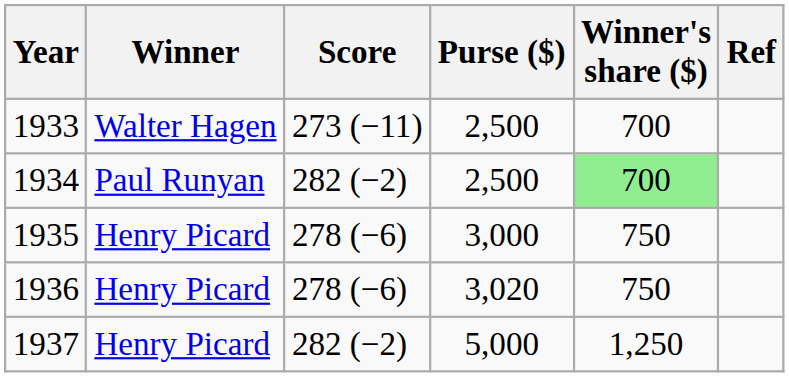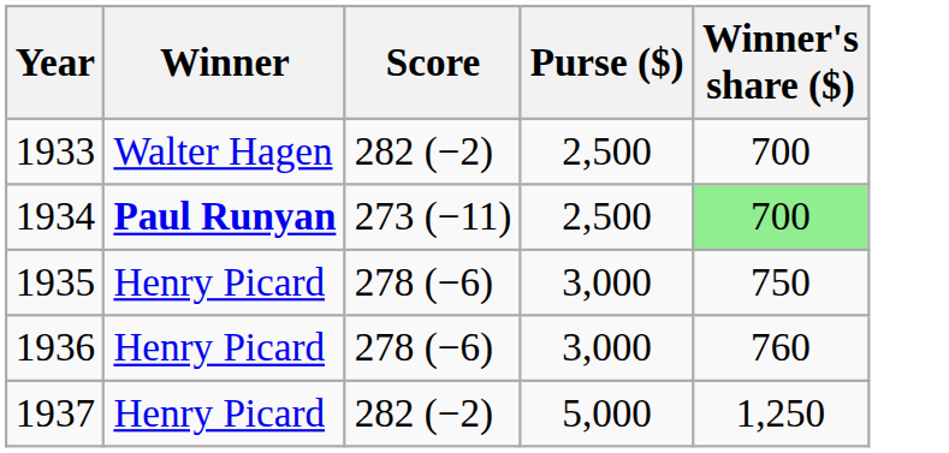 <table class="wikitable" style="font-size:95%">
 <tr>
 <th>Year</th>
 <th>Winner</th>
 <th>Score</th>
 <th>Purse ($)</th>
 <th>Winner's<br>share ($)</th>
-<th>Ref</th>
 </tr>
 <tr>
 <td>1933</td>
 <td><a href='#'>Walter Hagen</a></td>
-<td>273 (−11)</td>
+<td>282 (−2)</td>
 <td align=center>2,500</td>
 <td align=center>700</td>
-<td></td>
 </tr>
 <tr>
 <td>1934</td>
-<td><a href='#'>Paul Runyan</a></td>
-<td>282 (−2)</td>
+<td><strong><a href='#'>Paul Runyan</a></strong></td>
+<td>273 (−11)</td>
 <td align=center>2,500</td>
 <td align=center style="background: lightgreen;">700</td>
-<td></td>
 </tr>
 <tr>
 <td>1935</td>
 <td><a href='#'>Henry Picard</a></td>
 <td>278 (−6)</td>
 <td align=center>3,000</td>
 <td align=center>750</td>
-<td></td>
 </tr>
 <tr>
 <td>1936</td>
 <td><a href='#'>Henry Picard</a></td>
 <td>278 (−6)</td>
-<td align=center>3,020</td>
-<td align=center>750</td>
-<td></td>
+<td align=center>3,000</td>
+<td align=center>760</td>
 </tr>
 <tr>
 <td>1937</td>
 <td><a href='#'>Henry Picard</a></td>
 <td>282 (−2)</td>
 <td align=center>5,000</td>
 <td align=center>1,250</td>
-<td></td>
 </tr>
 </table>
